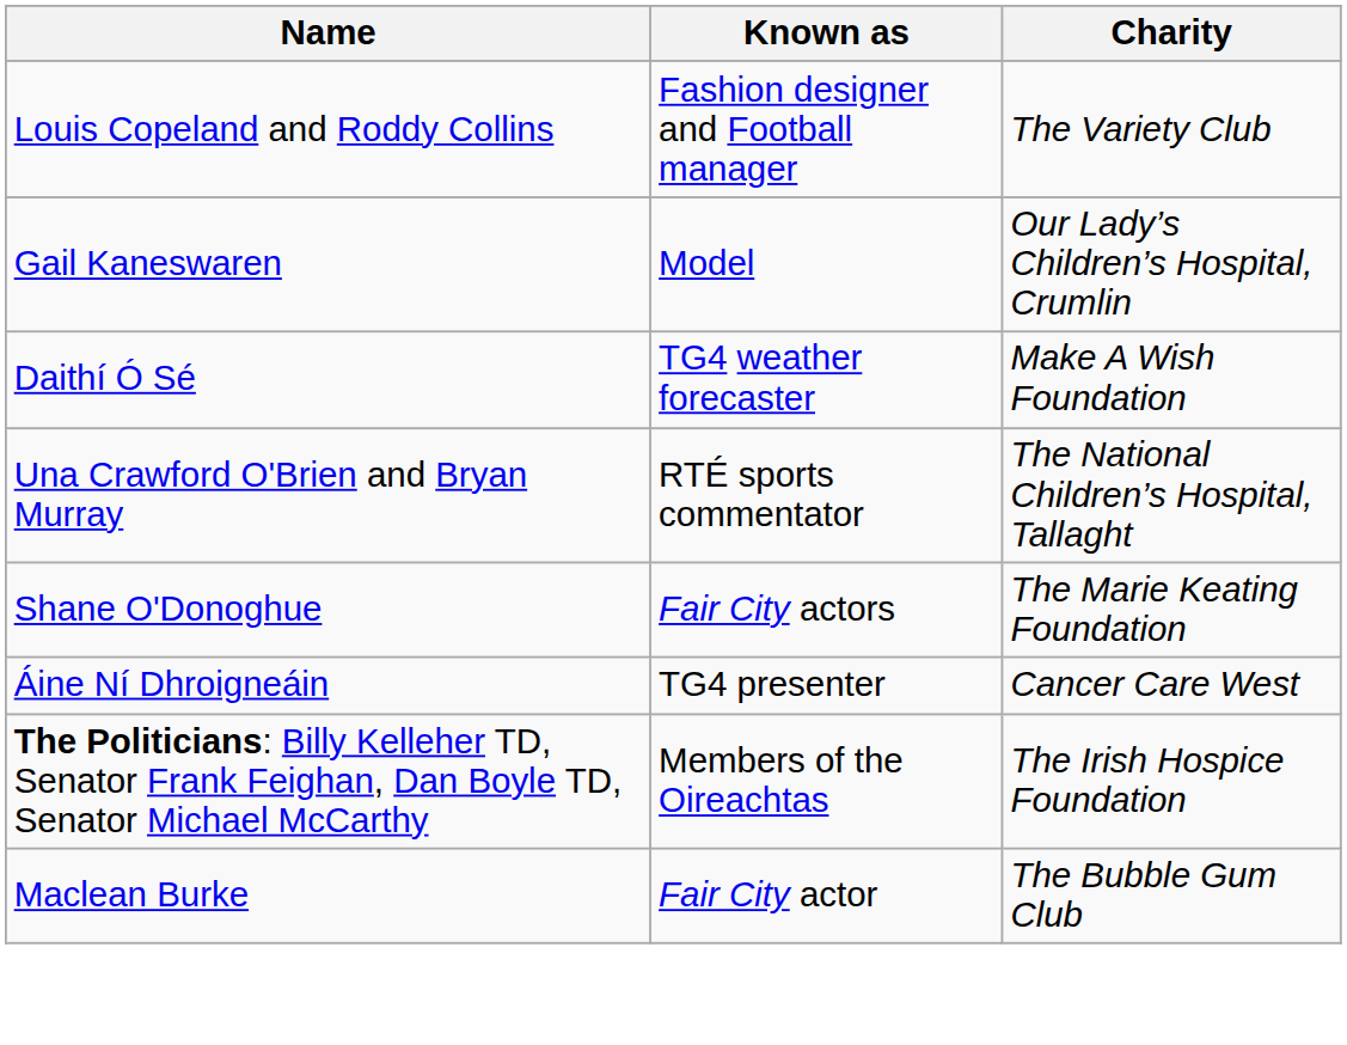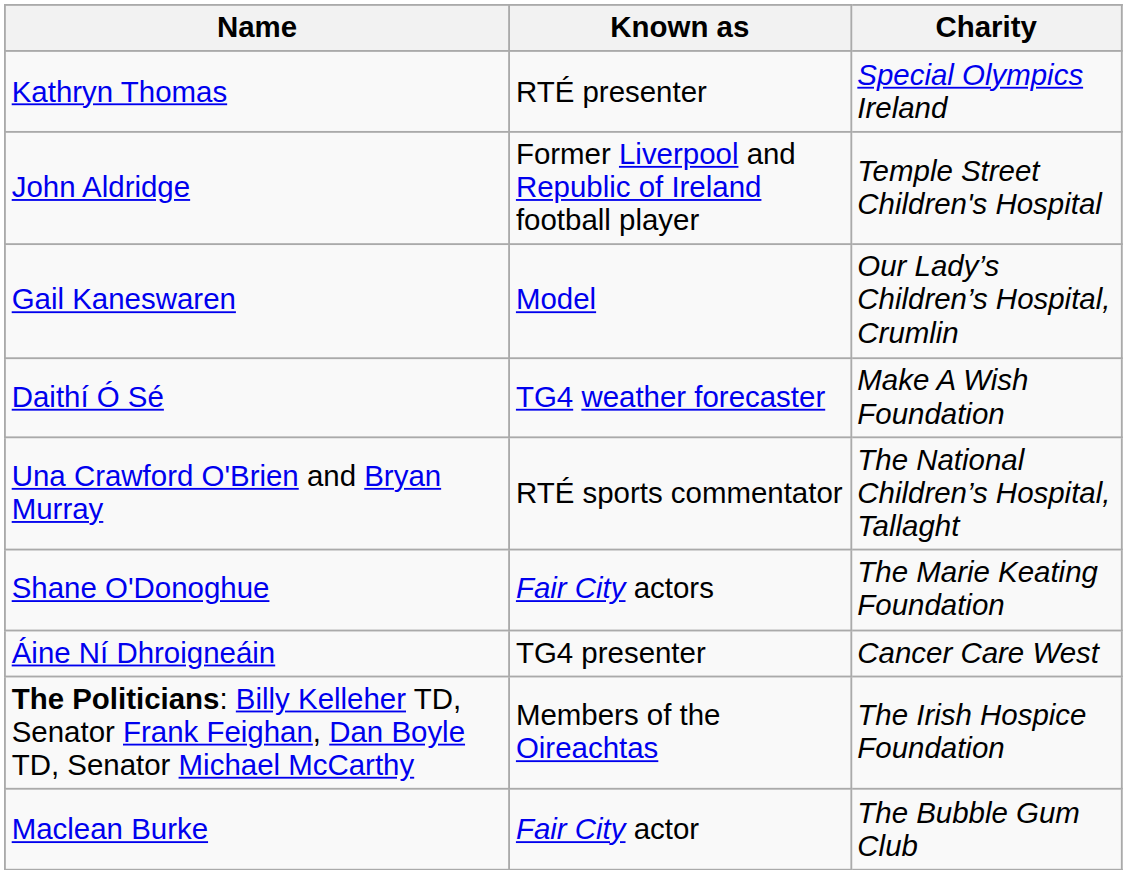 <table class="wikitable">
 <tr>
 <th><strong>Name</strong></th>
 <th><strong>Known as</strong></th>
 <th><strong>Charity</strong></th>
 </tr>
 <tr>
-<td><a href='#'>Louis Copeland</a> and <a href='#'>Roddy Collins</a></td>
-<td><a href='#'>Fashion designer</a> and <a href='#'>Football manager</a></td>
-<td><em>The Variety Club</em></td>
+<td><a href='#'>Kathryn Thomas</a></td>
+<td>RTÉ presenter</td>
+<td><em><a href='#'>Special Olympics</a> Ireland</em></td>
+</tr>
+<tr>
+<td><a href='#'>John Aldridge</a></td>
+<td>Former <a href='#'>Liverpool</a> and <a href='#'>Republic of Ireland</a> football player</td>
+<td><em>Temple Street Children's Hospital</em></td>
 </tr>
 <tr>
 <td><a href='#'>Gail Kaneswaren</a></td>
 <td><a href='#'>Model</a></td>
 <td><em>Our Lady’s Children’s Hospital, Crumlin</em></td>
 </tr>
 <tr>
 <td><a href='#'>Daithí Ó Sé</a></td>
 <td><a href='#'>TG4</a> <a href='#'>weather forecaster</a></td>
 <td><em>Make A Wish Foundation</em></td>
 </tr>
 <tr>
 <td><a href='#'>Una Crawford O'Brien</a> and <a href='#'>Bryan Murray</a></td>
 <td>RTÉ sports commentator</td>
 <td><em>The National Children’s Hospital, Tallaght</em> </td>
 </tr>
 <tr>
 <td><a href='#'>Shane O'Donoghue</a></td>
 <td><em><a href='#'>Fair City</a></em> actors</td>
 <td><em>The Marie Keating Foundation</em></td>
 </tr>
 <tr>
 <td><a href='#'>Áine Ní Dhroigneáin</a></td>
 <td>TG4 presenter</td>
 <td><em>Cancer Care West</em></td>
 </tr>
 <tr>
 <td><strong>The Politicians</strong>: <a href='#'>Billy Kelleher</a> TD, Senator <a href='#'>Frank Feighan</a>, <a href='#'>Dan Boyle</a> TD, Senator <a href='#'>Michael McCarthy</a></td>
 <td>Members of the <a href='#'>Oireachtas</a></td>
 <td><em>The Irish Hospice Foundation</em></td>
 </tr>
 <tr>
 <td><a href='#'>Maclean Burke</a></td>
 <td><em><a href='#'>Fair City</a></em> actor</td>
 <td><em>The Bubble Gum Club</em></td>
 </tr>
 </table>
